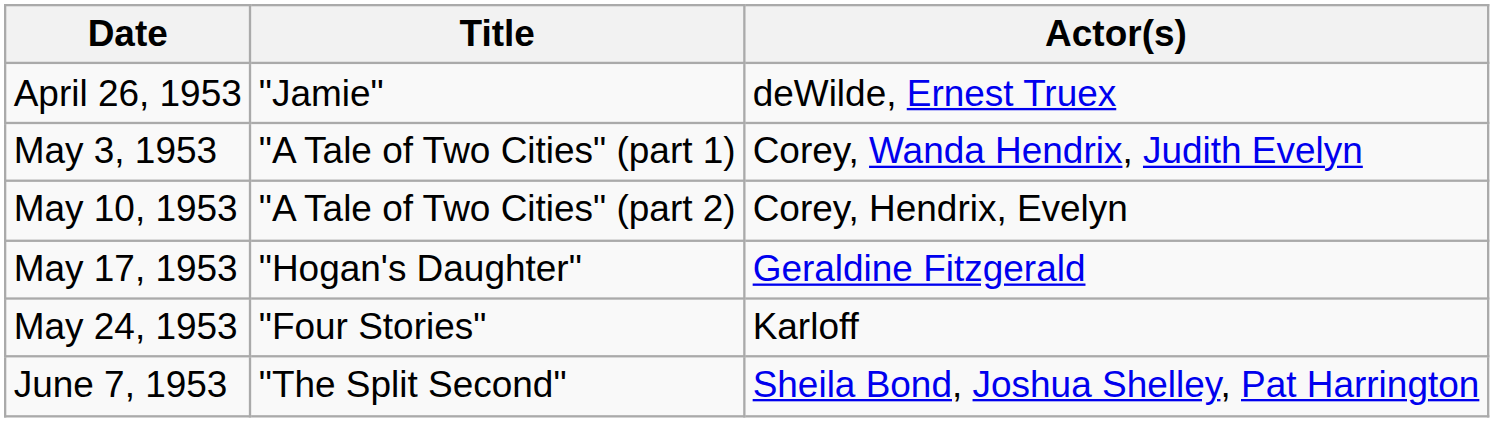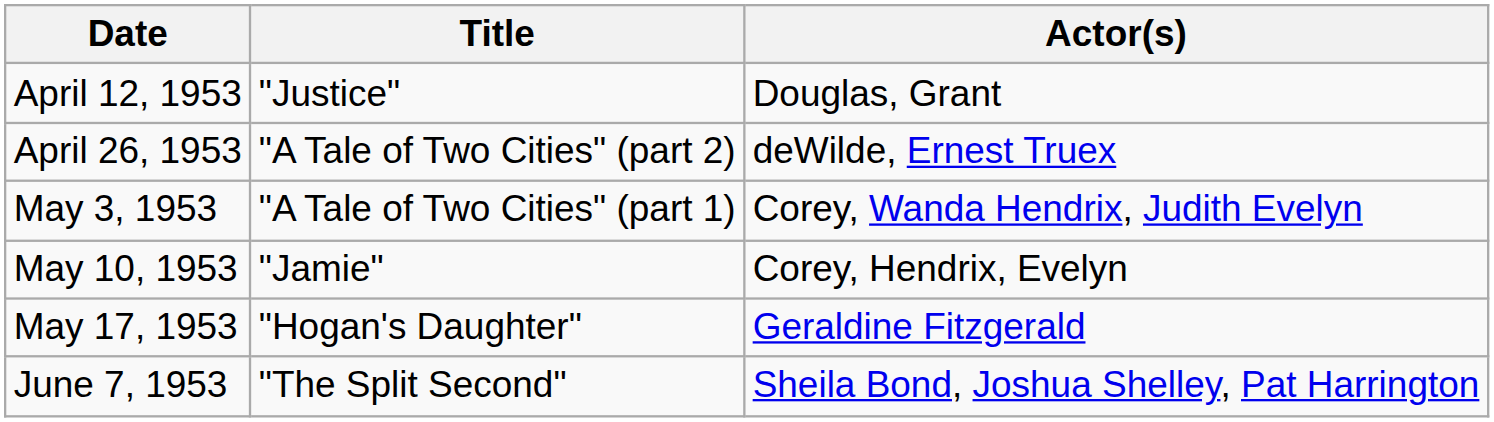 <table class="wikitable">
 <tr>
 <th>Date</th>
 <th>Title</th>
 <th>Actor(s)</th>
 </tr>
 <tr>
+<td>April 12, 1953</td>
+<td>"Justice"</td>
+<td>Douglas, Grant</td>
+</tr>
+<tr>
 <td>April 26, 1953</td>
-<td>"Jamie"</td>
+<td>"A Tale of Two Cities" (part 2)</td>
 <td>deWilde, <a href='#'>Ernest Truex</a></td>
 </tr>
 <tr>
 <td>May 3, 1953</td>
 <td>"A Tale of Two Cities" (part 1)</td>
 <td>Corey, <a href='#'>Wanda Hendrix</a>, <a href='#'>Judith Evelyn</a></td>
 </tr>
 <tr>
 <td>May 10, 1953</td>
-<td>"A Tale of Two Cities" (part 2)</td>
+<td>"Jamie"</td>
 <td>Corey, Hendrix, Evelyn</td>
 </tr>
 <tr>
 <td>May 17, 1953</td>
 <td>"Hogan's Daughter"</td>
 <td><a href='#'>Geraldine Fitzgerald</a></td>
 </tr>
 <tr>
-<td>May 24, 1953</td>
-<td>"Four Stories"</td>
-<td>Karloff</td>
-</tr>
-<tr>
 <td>June 7, 1953</td>
 <td>"The Split Second"</td>
 <td><a href='#'>Sheila Bond</a>, <a href='#'>Joshua Shelley</a>, <a href='#'>Pat Harrington</a></td>
 </tr>
 </table>
